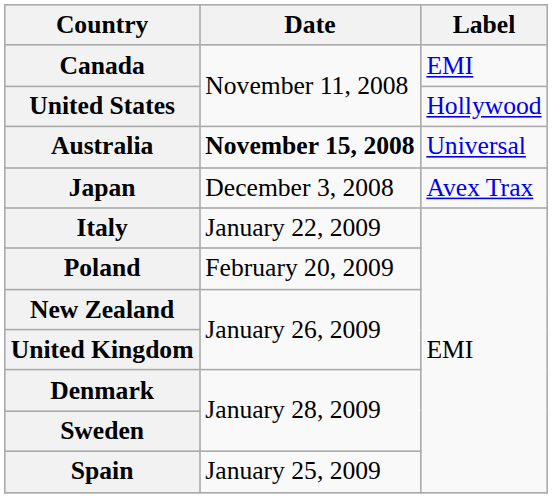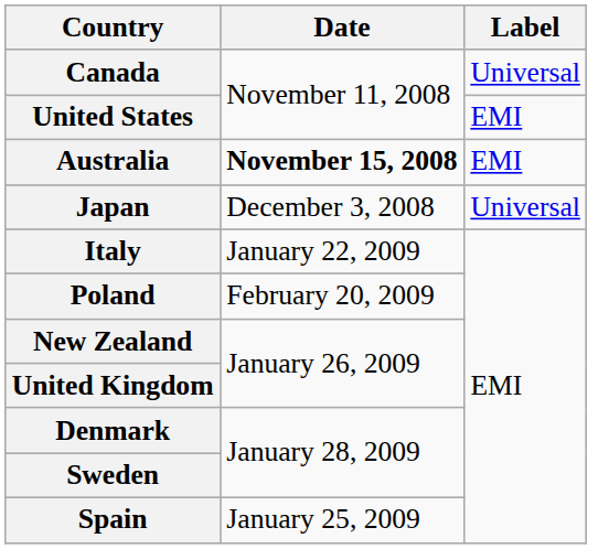 <table class="wikitable plainrowheaders">
 <tr>
 <th scope="col">Country</th>
 <th scope="col">Date</th>
 <th scope="col">Label</th>
 </tr>
 <tr>
 <th scope="row">Canada</th>
 <td rowspan="2">November 11, 2008</td>
-<td><a href='#'>EMI</a></td>
+<td><a href='#'>Universal</a></td>
 </tr>
 <tr>
 <th scope="row">United States</th>
-<td><a href='#'>Hollywood</a></td>
+<td><a href='#'>EMI</a></td>
 </tr>
 <tr>
 <th scope="row">Australia</th>
 <td><strong>November 15, 2008</strong></td>
-<td><a href='#'>Universal</a></td>
+<td><a href='#'>EMI</a></td>
 </tr>
 <tr>
 <th scope="row">Japan</th>
 <td>December 3, 2008</td>
-<td><a href='#'>Avex Trax</a></td>
+<td><a href='#'>Universal</a></td>
 </tr>
 <tr>
 <th scope="row">Italy</th>
 <td>January 22, 2009</td>
 <td rowspan="8">EMI</td>
 </tr>
 <tr>
 <th scope="row">Poland</th>
 <td>February 20, 2009</td>
 </tr>
 <tr>
 <th scope="row">New Zealand</th>
 <td rowspan="2">January 26, 2009</td>
 </tr>
 <tr>
 <th scope="row">United Kingdom</th>
 </tr>
 <tr>
 <th scope="row">Denmark</th>
 <td rowspan="2">January 28, 2009</td>
 </tr>
 <tr>
 <th scope="row">Sweden</th>
 </tr>
 <tr>
 <th scope="row">Spain</th>
 <td>January 25, 2009</td>
 </tr>
 </table>
